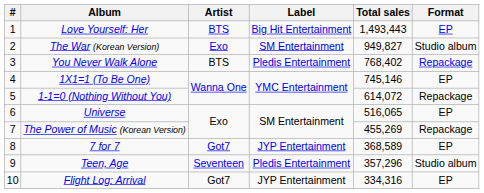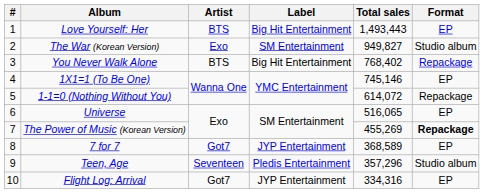 <table class="wikitable" style="text-align: center">
 <tr>
 <th>#</th>
 <th>Album</th>
 <th>Artist</th>
 <th>Label</th>
 <th>Total sales</th>
 <th>Format</th>
 </tr>
 <tr>
 <td>1</td>
 <td><em><a href='#'>Love Yourself: Her</a></em></td>
 <td><a href='#'>BTS</a></td>
 <td><a href='#'>Big Hit Entertainment</a></td>
 <td>1,493,443</td>
 <td><a href='#'>EP</a></td>
 </tr>
 <tr>
 <td>2</td>
 <td><em><a href='#'>The War</a> <small>(Korean Version)</small></em></td>
 <td><a href='#'>Exo</a></td>
 <td><a href='#'>SM Entertainment</a></td>
 <td>949,827</td>
 <td>Studio album</td>
 </tr>
 <tr>
 <td>3</td>
 <td><em><a href='#'>You Never Walk Alone</a></em></td>
 <td>BTS</td>
-<td><a href='#'>Pledis Entertainment</a></td>
+<td>Big Hit Entertainment</td>
 <td>768,402</td>
 <td><a href='#'>Repackage</a></td>
 </tr>
 <tr>
 <td>4</td>
 <td><em><a href='#'>1X1=1 (To Be One)</a></em></td>
 <td rowspan="2"><a href='#'>Wanna One</a></td>
 <td rowspan="2"><a href='#'>YMC Entertainment</a></td>
 <td>745,146</td>
 <td>EP</td>
 </tr>
 <tr>
 <td>5</td>
 <td><em><a href='#'>1-1=0 (Nothing Without You)</a></em></td>
 <td>614,072</td>
 <td>Repackage</td>
 </tr>
 <tr>
 <td>6</td>
 <td><em><a href='#'>Universe</a></em></td>
 <td rowspan="2">Exo</td>
 <td rowspan="2">SM Entertainment</td>
 <td>516,065</td>
 <td>EP</td>
 </tr>
 <tr>
 <td>7</td>
 <td><em><a href='#'>The Power of Music</a> <small>(Korean Version)</small></em></td>
 <td>455,269</td>
-<td>Repackage</td>
+<td><strong>Repackage</strong></td>
 </tr>
 <tr>
 <td>8</td>
 <td><em><a href='#'>7 for 7</a></em></td>
 <td><a href='#'>Got7</a></td>
 <td><a href='#'>JYP Entertainment</a></td>
 <td>368,589</td>
 <td>EP</td>
 </tr>
 <tr>
 <td>9</td>
 <td><em><a href='#'>Teen, Age</a></em></td>
 <td><a href='#'>Seventeen</a></td>
 <td><a href='#'>Pledis Entertainment</a></td>
 <td>357,296</td>
 <td>Studio album</td>
 </tr>
 <tr>
 <td>10</td>
 <td><em><a href='#'>Flight Log: Arrival </a></em></td>
 <td>Got7</td>
 <td>JYP Entertainment</td>
 <td>334,316</td>
 <td>EP</td>
 </tr>
 </table>
